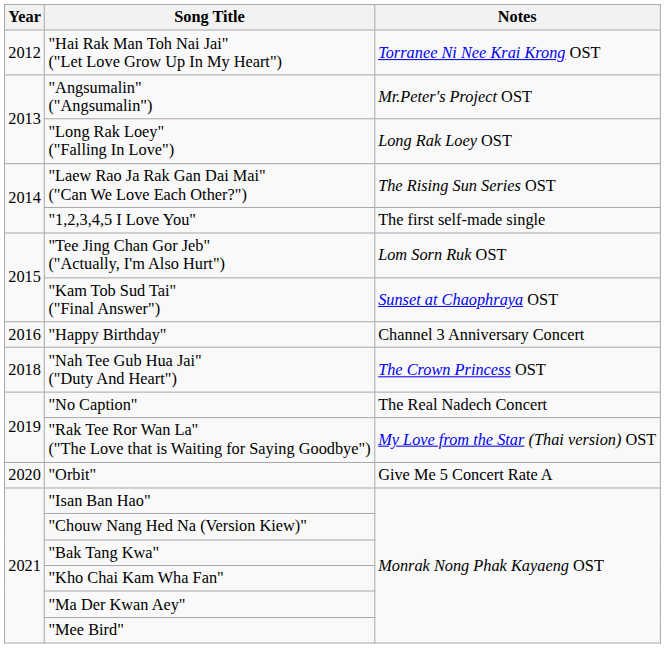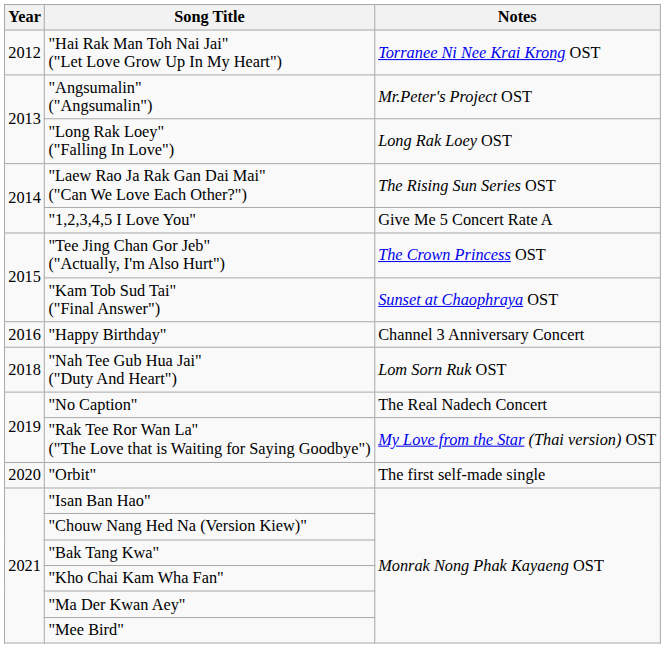 <table class="wikitable">
 <tr>
 <th>Year</th>
 <th>Song Title</th>
 <th>Notes</th>
 </tr>
 <tr>
 <td>2012</td>
 <td>"Hai Rak Man Toh Nai Jai" <br>("Let Love Grow Up In My Heart")</td>
 <td><em><a href='#'>Torranee Ni Nee Krai Krong</a></em> OST</td>
 </tr>
 <tr>
 <td rowspan="2">2013</td>
 <td>"Angsumalin" <br>("Angsumalin")</td>
 <td><em>Mr.Peter's Project</em> OST</td>
 </tr>
 <tr>
 <td>"Long Rak Loey"<br>("Falling In Love")</td>
 <td><em>Long Rak Loey</em> OST</td>
 </tr>
 <tr>
 <td rowspan="2">2014</td>
 <td>"Laew Rao Ja Rak Gan Dai Mai" <br>("Can We Love Each Other?")</td>
 <td><em>The Rising Sun Series</em> OST</td>
 </tr>
 <tr>
 <td>"1,2,3,4,5 I Love You"</td>
-<td>The first self-made single</td>
+<td>Give Me 5 Concert Rate A</td>
 </tr>
 <tr>
 <td rowspan="2">2015</td>
 <td>"Tee Jing Chan Gor Jeb" <br>("Actually, I'm Also Hurt")</td>
-<td><em>Lom Sorn Ruk</em> OST</td>
+<td><em><a href='#'>The Crown Princess</a></em> OST</td>
 </tr>
 <tr>
 <td>"Kam Tob Sud Tai" <br>("Final Answer")</td>
 <td><em><a href='#'>Sunset at Chaophraya</a></em> OST</td>
 </tr>
 <tr>
 <td>2016</td>
 <td>"Happy Birthday"</td>
 <td>Channel 3 Anniversary Concert</td>
 </tr>
 <tr>
 <td>2018</td>
 <td>"Nah Tee Gub Hua Jai" <br>("Duty And Heart")</td>
-<td><em><a href='#'>The Crown Princess</a></em> OST</td>
+<td><em>Lom Sorn Ruk</em> OST</td>
 </tr>
 <tr>
 <td rowspan="2">2019</td>
 <td>"No Caption"</td>
 <td>The Real Nadech Concert</td>
 </tr>
 <tr>
 <td>"Rak Tee Ror Wan La" <br>("The Love that is Waiting for Saying Goodbye")</td>
 <td><em><a href='#'>My Love from the Star</a> (Thai version)</em> OST</td>
 </tr>
 <tr>
 <td>2020</td>
 <td>"Orbit"</td>
-<td>Give Me 5 Concert Rate A</td>
+<td>The first self-made single</td>
 </tr>
 <tr>
 <td rowspan="6">2021</td>
 <td>"Isan Ban Hao"</td>
 <td rowspan="6"><em>Monrak Nong Phak Kayaeng</em> OST</td>
 </tr>
 <tr>
 <td>"Chouw Nang Hed Na (Version Kiew)"</td>
 </tr>
 <tr>
 <td>"Bak Tang Kwa"</td>
 </tr>
 <tr>
 <td>"Kho Chai Kam Wha Fan"</td>
 </tr>
 <tr>
 <td>"Ma Der Kwan Aey"</td>
 </tr>
 <tr>
 <td>"Mee Bird"</td>
 </tr>
 </table>
